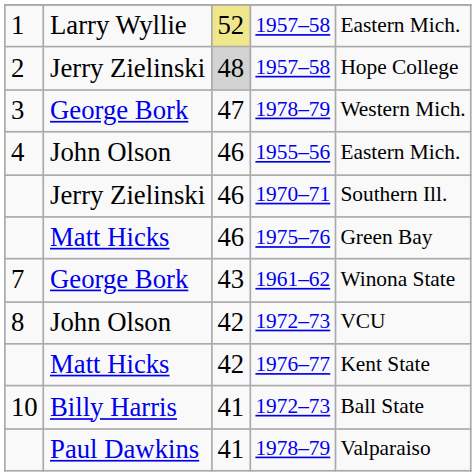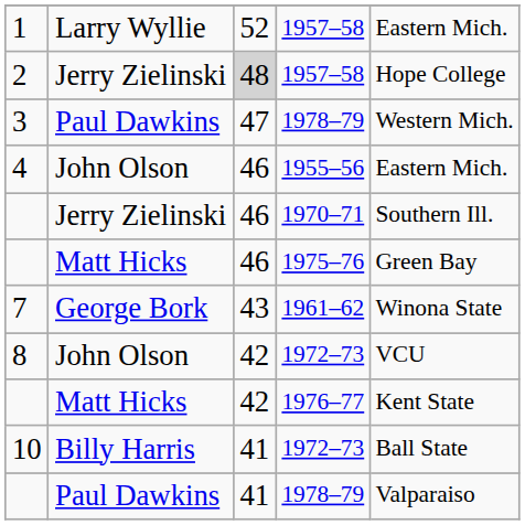 <table class="wikitable">
 <tr>
 </tr>
 <tr>
 <td>1</td>
 <td>Larry Wyllie</td>
-<td style="background: khaki;">52</td>
+<td>52</td>
 <td style="font-size:80%;"><a href='#'>1957–58</a></td>
 <td style="font-size:80%;">Eastern Mich.</td>
 </tr>
 <tr>
 <td>2</td>
 <td>Jerry Zielinski</td>
 <td style="background: lightgrey;">48</td>
 <td style="font-size:80%;"><a href='#'>1957–58</a></td>
 <td style="font-size:80%;">Hope College</td>
 </tr>
 <tr>
 <td>3</td>
-<td><a href='#'>George Bork</a></td>
+<td><a href='#'>Paul Dawkins</a></td>
 <td>47</td>
 <td style="font-size:80%;"><a href='#'>1978–79</a></td>
 <td style="font-size:80%;">Western Mich.</td>
 </tr>
 <tr>
 <td>4</td>
 <td>John Olson</td>
 <td>46</td>
 <td style="font-size:80%;"><a href='#'>1955–56</a></td>
 <td style="font-size:80%;">Eastern Mich.</td>
 </tr>
 <tr>
 <td></td>
 <td>Jerry Zielinski</td>
 <td>46</td>
 <td style="font-size:80%;"><a href='#'>1970–71</a></td>
 <td style="font-size:80%;">Southern Ill.</td>
 </tr>
 <tr>
 <td></td>
 <td><a href='#'>Matt Hicks</a></td>
 <td>46</td>
 <td style="font-size:80%;"><a href='#'>1975–76</a></td>
 <td style="font-size:80%;">Green Bay</td>
 </tr>
 <tr>
 <td>7</td>
 <td><a href='#'>George Bork</a></td>
 <td>43</td>
 <td style="font-size:80%;"><a href='#'>1961–62</a></td>
 <td style="font-size:80%;">Winona State</td>
 </tr>
 <tr>
 <td>8</td>
 <td>John Olson</td>
 <td>42</td>
 <td style="font-size:80%;"><a href='#'>1972–73</a></td>
 <td style="font-size:80%;">VCU</td>
 </tr>
 <tr>
 <td></td>
 <td><a href='#'>Matt Hicks</a></td>
 <td>42</td>
 <td style="font-size:80%;"><a href='#'>1976–77</a></td>
 <td style="font-size:80%;">Kent State</td>
 </tr>
 <tr>
 <td>10</td>
 <td><a href='#'>Billy Harris</a></td>
 <td>41</td>
 <td style="font-size:80%;"><a href='#'>1972–73</a></td>
 <td style="font-size:80%;">Ball State</td>
 </tr>
 <tr>
 <td></td>
 <td><a href='#'>Paul Dawkins</a></td>
 <td>41</td>
 <td style="font-size:80%;"><a href='#'>1978–79</a></td>
 <td style="font-size:80%;">Valparaiso</td>
 </tr>
 </table>
